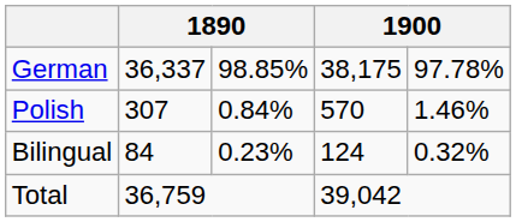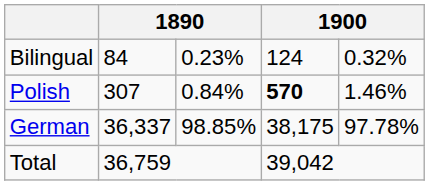 <table class="wikitable">
 <tr>
 <th></th>
 <th colspan="2">1890</th>
 <th colspan="2">1900</th>
+</tr>
+<tr>
+<td>Bilingual</td>
+<td>84</td>
+<td>0.23%</td>
+<td>124</td>
+<td>0.32%</td>
+</tr>
+<tr>
+<td><a href='#'>Polish</a></td>
+<td>307</td>
+<td>0.84%</td>
+<td><strong>570</strong></td>
+<td>1.46%</td>
 </tr>
 <tr>
 <td><a href='#'>German</a></td>
 <td>36,337</td>
 <td>98.85%</td>
 <td>38,175</td>
 <td>97.78%</td>
 </tr>
 <tr>
-<td><a href='#'>Polish</a></td>
-<td>307</td>
-<td>0.84%</td>
-<td>570</td>
-<td>1.46%</td>
-</tr>
-<tr>
-<td>Bilingual</td>
-<td>84</td>
-<td>0.23%</td>
-<td>124</td>
-<td>0.32%</td>
-</tr>
-<tr>
 <td>Total</td>
 <td colspan="2">36,759</td>
 <td colspan="2">39,042</td>
 </tr>
 </table>
